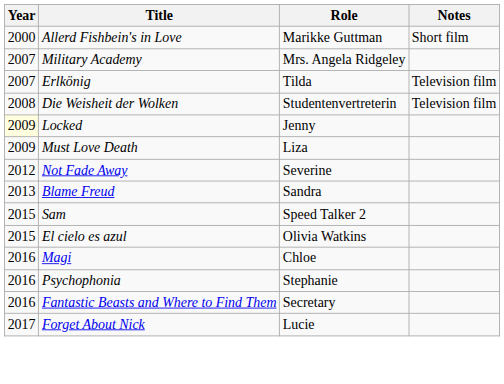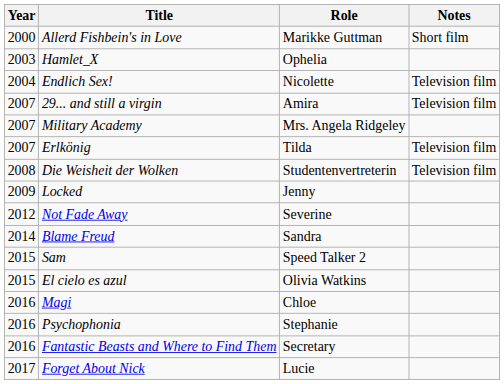 <table class="wikitable sortable">
 <tr>
 <th>Year</th>
 <th>Title</th>
 <th>Role</th>
 <th>Notes</th>
 </tr>
 <tr>
 <td>2000</td>
 <td><em>Allerd Fishbein's in Love</em></td>
 <td>Marikke Guttman</td>
 <td>Short film</td>
+</tr>
+<tr>
+<td>2003</td>
+<td><em>Hamlet_X</em></td>
+<td>Ophelia</td>
+<td></td>
+</tr>
+<tr>
+<td>2004</td>
+<td><em>Endlich Sex!</em></td>
+<td>Nicolette</td>
+<td>Television film</td>
+</tr>
+<tr>
+<td>2007</td>
+<td><em>29... and still a virgin</em></td>
+<td>Amira</td>
+<td>Television film</td>
 </tr>
 <tr>
 <td>2007</td>
 <td><em>Military Academy</em></td>
 <td>Mrs. Angela Ridgeley</td>
 <td></td>
 </tr>
 <tr>
 <td>2007</td>
 <td><em>Erlkönig</em></td>
 <td>Tilda</td>
 <td>Television film</td>
 </tr>
 <tr>
 <td>2008</td>
 <td><em>Die Weisheit der Wolken</em></td>
 <td>Studentenvertreterin</td>
 <td>Television film</td>
 </tr>
 <tr>
-<td style="background: lightyellow;">2009</td>
+<td>2009</td>
 <td><em>Locked</em></td>
 <td>Jenny</td>
-<td></td>
-</tr>
-<tr>
-<td>2009</td>
-<td><em>Must Love Death</em></td>
-<td>Liza</td>
 <td></td>
 </tr>
 <tr>
 <td>2012</td>
 <td><em><a href='#'>Not Fade Away</a></em></td>
 <td>Severine</td>
 <td></td>
 </tr>
 <tr>
-<td>2013</td>
+<td>2014</td>
 <td><em><a href='#'>Blame Freud</a></em></td>
 <td>Sandra</td>
 <td></td>
 </tr>
 <tr>
 <td>2015</td>
 <td><em>Sam</em></td>
 <td>Speed Talker 2</td>
 <td></td>
 </tr>
 <tr>
 <td>2015</td>
 <td><em>El cielo es azul</em></td>
 <td>Olivia Watkins</td>
 <td></td>
 </tr>
 <tr>
 <td>2016</td>
 <td><em><a href='#'>Magi</a></em></td>
 <td>Chloe</td>
 <td></td>
 </tr>
 <tr>
 <td>2016</td>
 <td><em>Psychophonia</em></td>
 <td>Stephanie</td>
 <td></td>
 </tr>
 <tr>
 <td>2016</td>
 <td><em><a href='#'>Fantastic Beasts and Where to Find Them</a></em></td>
 <td>Secretary</td>
 <td></td>
 </tr>
 <tr>
 <td>2017</td>
 <td><em><a href='#'>Forget About Nick</a></em></td>
 <td>Lucie</td>
 <td></td>
 </tr>
 </table>
